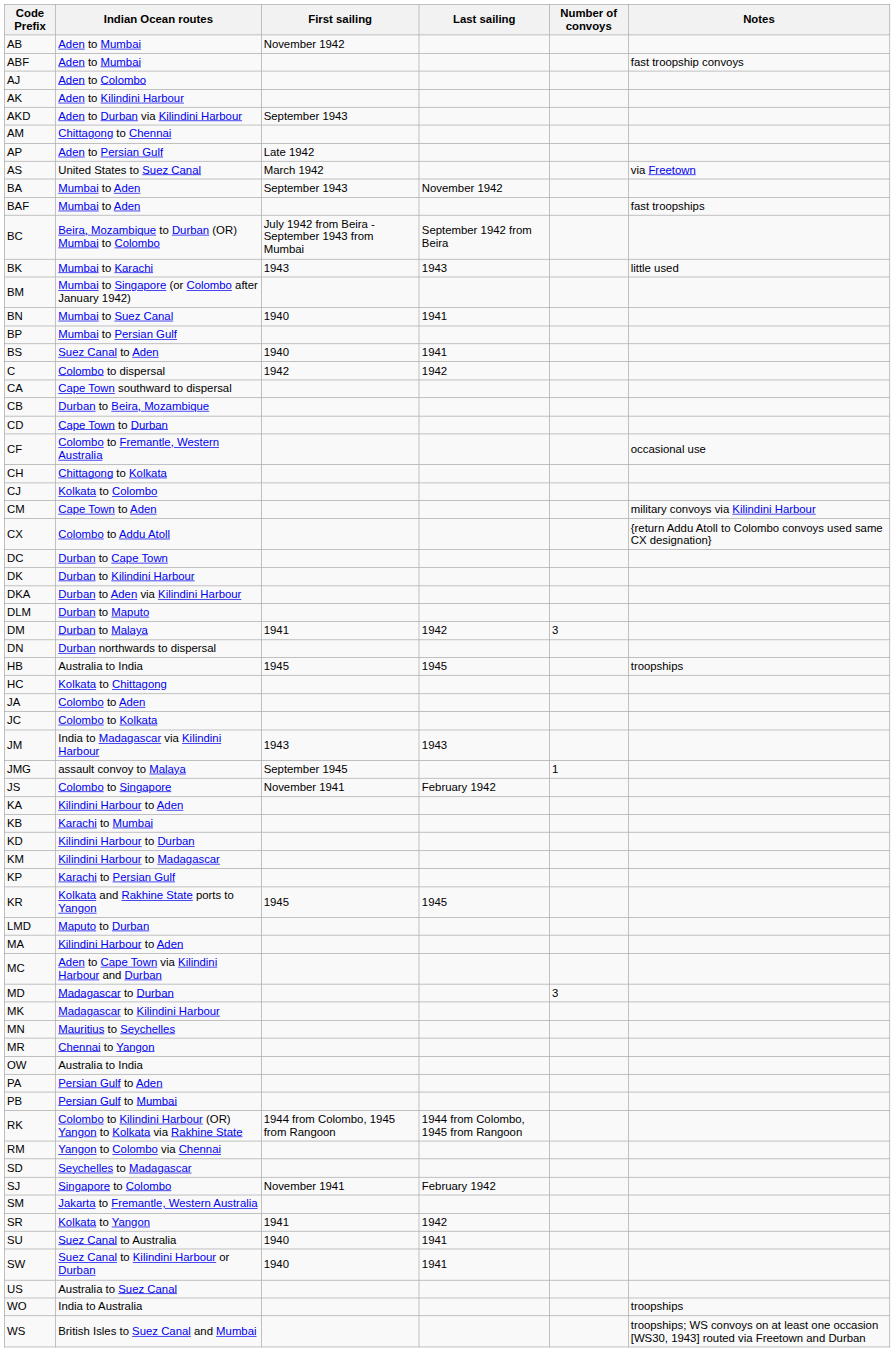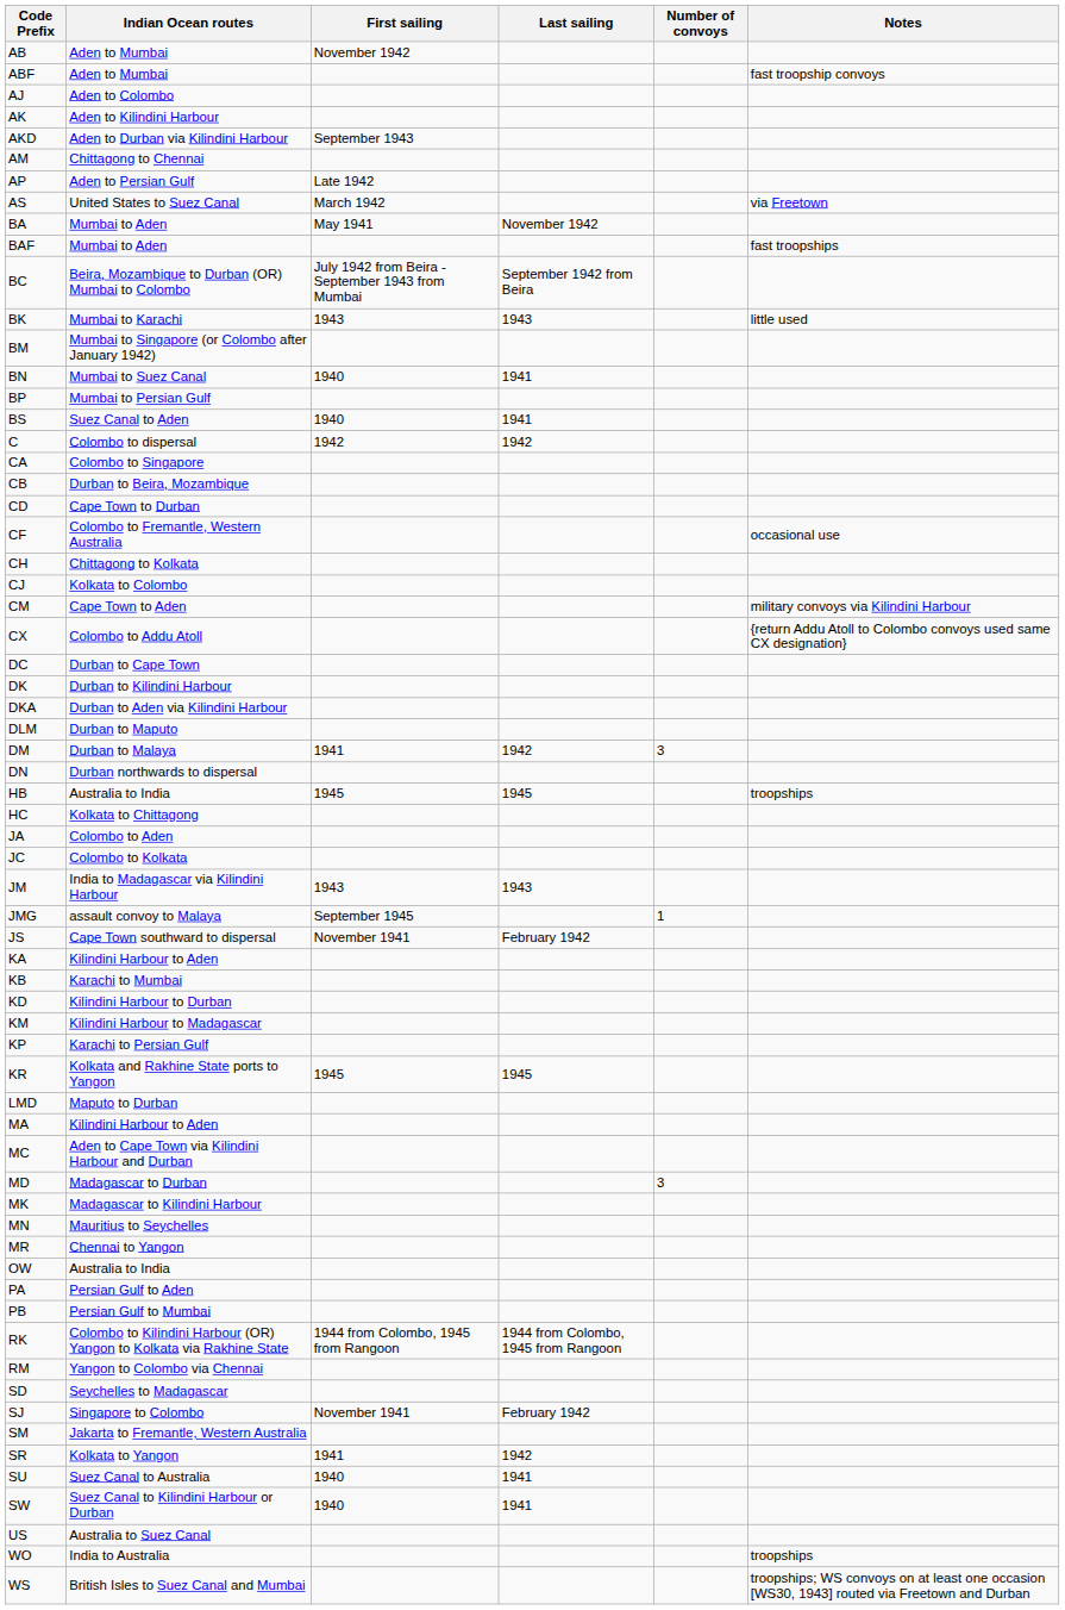 <table class="wikitable">
 <tr>
 <th>Code Prefix</th>
 <th>Indian Ocean routes</th>
 <th>First sailing</th>
 <th>Last sailing</th>
 <th>Number of convoys</th>
 <th>Notes</th>
 </tr>
 <tr>
 <td>AB</td>
 <td><a href='#'>Aden</a> to <a href='#'>Mumbai</a></td>
 <td>November 1942</td>
 <td></td>
 <td></td>
 <td></td>
 </tr>
 <tr>
 <td>ABF</td>
 <td><a href='#'>Aden</a> to <a href='#'>Mumbai</a></td>
 <td></td>
 <td></td>
 <td></td>
 <td>fast troopship convoys</td>
 </tr>
 <tr>
 <td>AJ</td>
 <td><a href='#'>Aden</a> to <a href='#'>Colombo</a></td>
 <td></td>
 <td></td>
 <td></td>
 <td></td>
 </tr>
 <tr>
 <td>AK</td>
 <td><a href='#'>Aden</a> to <a href='#'>Kilindini Harbour</a></td>
 <td></td>
 <td></td>
 <td></td>
 <td></td>
 </tr>
 <tr>
 <td>AKD</td>
 <td><a href='#'>Aden</a> to <a href='#'>Durban</a> via <a href='#'>Kilindini Harbour</a></td>
 <td>September 1943</td>
 <td></td>
 <td></td>
 <td></td>
 </tr>
 <tr>
 <td>AM</td>
 <td><a href='#'>Chittagong</a> to <a href='#'>Chennai</a></td>
 <td></td>
 <td></td>
 <td></td>
 <td></td>
 </tr>
 <tr>
 <td>AP</td>
 <td><a href='#'>Aden</a> to <a href='#'>Persian Gulf</a></td>
 <td>Late 1942</td>
 <td></td>
 <td></td>
 <td></td>
 </tr>
 <tr>
 <td>AS</td>
 <td>United States to <a href='#'>Suez Canal</a></td>
 <td>March 1942</td>
 <td></td>
 <td></td>
 <td>via <a href='#'>Freetown</a></td>
 </tr>
 <tr>
 <td>BA</td>
 <td><a href='#'>Mumbai</a> to <a href='#'>Aden</a></td>
-<td>September 1943</td>
+<td>May 1941</td>
 <td>November 1942</td>
 <td></td>
 <td></td>
 </tr>
 <tr>
 <td>BAF</td>
 <td><a href='#'>Mumbai</a> to <a href='#'>Aden</a></td>
 <td></td>
 <td></td>
 <td></td>
 <td>fast troopships</td>
 </tr>
 <tr>
 <td>BC</td>
 <td><a href='#'>Beira, Mozambique</a> to <a href='#'>Durban</a> (OR) <a href='#'>Mumbai</a> to <a href='#'>Colombo</a></td>
 <td>July 1942 from Beira - September 1943 from Mumbai</td>
 <td>September 1942 from Beira</td>
 <td></td>
 <td></td>
 </tr>
 <tr>
 <td>BK</td>
 <td><a href='#'>Mumbai</a> to <a href='#'>Karachi</a></td>
 <td>1943</td>
 <td>1943</td>
 <td></td>
 <td>little used</td>
 </tr>
 <tr>
 <td>BM</td>
 <td><a href='#'>Mumbai</a> to <a href='#'>Singapore</a> (or <a href='#'>Colombo</a> after January 1942)</td>
 <td></td>
 <td></td>
 <td></td>
 <td></td>
 </tr>
 <tr>
 <td>BN</td>
 <td><a href='#'>Mumbai</a> to <a href='#'>Suez Canal</a></td>
 <td>1940</td>
 <td>1941</td>
 <td></td>
 <td></td>
 </tr>
 <tr>
 <td>BP</td>
 <td><a href='#'>Mumbai</a> to <a href='#'>Persian Gulf</a></td>
 <td></td>
 <td></td>
 <td></td>
 <td></td>
 </tr>
 <tr>
 <td>BS</td>
 <td><a href='#'>Suez Canal</a> to <a href='#'>Aden</a></td>
 <td>1940</td>
 <td>1941</td>
 <td></td>
 <td></td>
 </tr>
 <tr>
 <td>C</td>
 <td><a href='#'>Colombo</a> to dispersal</td>
 <td>1942</td>
 <td>1942</td>
 <td></td>
 <td></td>
 </tr>
 <tr>
 <td>CA</td>
-<td><a href='#'>Cape Town</a> southward to dispersal</td>
+<td><a href='#'>Colombo</a> to <a href='#'>Singapore</a></td>
 <td></td>
 <td></td>
 <td></td>
 <td></td>
 </tr>
 <tr>
 <td>CB</td>
 <td><a href='#'>Durban</a> to <a href='#'>Beira, Mozambique</a></td>
 <td></td>
 <td></td>
 <td></td>
 <td></td>
 </tr>
 <tr>
 <td>CD</td>
 <td><a href='#'>Cape Town</a> to <a href='#'>Durban</a></td>
 <td></td>
 <td></td>
 <td></td>
 <td></td>
 </tr>
 <tr>
 <td>CF</td>
 <td><a href='#'>Colombo</a> to <a href='#'>Fremantle, Western Australia</a></td>
 <td></td>
 <td></td>
 <td></td>
 <td>occasional use</td>
 </tr>
 <tr>
 <td>CH</td>
 <td><a href='#'>Chittagong</a> to <a href='#'>Kolkata</a></td>
 <td></td>
 <td></td>
 <td></td>
 <td></td>
 </tr>
 <tr>
 <td>CJ</td>
 <td><a href='#'>Kolkata</a> to <a href='#'>Colombo</a></td>
 <td></td>
 <td></td>
 <td></td>
 <td></td>
 </tr>
 <tr>
 <td>CM</td>
 <td><a href='#'>Cape Town</a> to <a href='#'>Aden</a></td>
 <td></td>
 <td></td>
 <td></td>
 <td>military convoys via <a href='#'>Kilindini Harbour</a></td>
 </tr>
 <tr>
 <td>CX</td>
 <td><a href='#'>Colombo</a> to <a href='#'>Addu Atoll</a></td>
 <td></td>
 <td></td>
 <td></td>
 <td>{return Addu Atoll to Colombo convoys used same CX designation}</td>
 </tr>
 <tr>
 <td>DC</td>
 <td><a href='#'>Durban</a> to <a href='#'>Cape Town</a></td>
 <td></td>
 <td></td>
 <td></td>
 <td></td>
 </tr>
 <tr>
 <td>DK</td>
 <td><a href='#'>Durban</a> to <a href='#'>Kilindini Harbour</a></td>
 <td></td>
 <td></td>
 <td></td>
 <td></td>
 </tr>
 <tr>
 <td>DKA</td>
 <td><a href='#'>Durban</a> to <a href='#'>Aden</a> via <a href='#'>Kilindini Harbour</a></td>
 <td></td>
 <td></td>
 <td></td>
 <td></td>
 </tr>
 <tr>
 <td>DLM</td>
 <td><a href='#'>Durban</a> to <a href='#'>Maputo</a></td>
 <td></td>
 <td></td>
 <td></td>
 <td></td>
 </tr>
 <tr>
 <td>DM</td>
 <td><a href='#'>Durban</a> to <a href='#'>Malaya</a></td>
 <td>1941</td>
 <td>1942</td>
 <td>3</td>
 <td></td>
 </tr>
 <tr>
 <td>DN</td>
 <td><a href='#'>Durban</a> northwards to dispersal</td>
 <td></td>
 <td></td>
 <td></td>
 <td></td>
 </tr>
 <tr>
 <td>HB</td>
 <td>Australia to India</td>
 <td>1945</td>
 <td>1945</td>
 <td></td>
 <td>troopships</td>
 </tr>
 <tr>
 <td>HC</td>
 <td><a href='#'>Kolkata</a> to <a href='#'>Chittagong</a></td>
 <td></td>
 <td></td>
 <td></td>
 <td></td>
 </tr>
 <tr>
 <td>JA</td>
 <td><a href='#'>Colombo</a> to <a href='#'>Aden</a></td>
 <td></td>
 <td></td>
 <td></td>
 <td></td>
 </tr>
 <tr>
 <td>JC</td>
 <td><a href='#'>Colombo</a> to <a href='#'>Kolkata</a></td>
 <td></td>
 <td></td>
 <td></td>
 <td></td>
 </tr>
 <tr>
 <td>JM</td>
 <td>India to <a href='#'>Madagascar</a> via <a href='#'>Kilindini Harbour</a></td>
 <td>1943</td>
 <td>1943</td>
 <td></td>
 <td></td>
 </tr>
 <tr>
 <td>JMG</td>
 <td>assault convoy to <a href='#'>Malaya</a></td>
 <td>September 1945</td>
 <td></td>
 <td>1</td>
 <td></td>
 </tr>
 <tr>
 <td>JS</td>
-<td><a href='#'>Colombo</a> to <a href='#'>Singapore</a></td>
+<td><a href='#'>Cape Town</a> southward to dispersal</td>
 <td>November 1941</td>
 <td>February 1942</td>
 <td></td>
 <td></td>
 </tr>
 <tr>
 <td>KA</td>
 <td><a href='#'>Kilindini Harbour</a> to <a href='#'>Aden</a></td>
 <td></td>
 <td></td>
 <td></td>
 <td></td>
 </tr>
 <tr>
 <td>KB</td>
 <td><a href='#'>Karachi</a> to <a href='#'>Mumbai</a></td>
 <td></td>
 <td></td>
 <td></td>
 <td></td>
 </tr>
 <tr>
 <td>KD</td>
 <td><a href='#'>Kilindini Harbour</a> to <a href='#'>Durban</a></td>
 <td></td>
 <td></td>
 <td></td>
 <td></td>
 </tr>
 <tr>
 <td>KM</td>
 <td><a href='#'>Kilindini Harbour</a> to <a href='#'>Madagascar</a></td>
 <td></td>
 <td></td>
 <td></td>
 <td></td>
 </tr>
 <tr>
 <td>KP</td>
 <td><a href='#'>Karachi</a> to <a href='#'>Persian Gulf</a></td>
 <td></td>
 <td></td>
 <td></td>
 <td></td>
 </tr>
 <tr>
 <td>KR</td>
 <td><a href='#'>Kolkata</a> and <a href='#'>Rakhine State</a> ports to <a href='#'>Yangon</a></td>
 <td>1945</td>
 <td>1945</td>
 <td></td>
 <td></td>
 </tr>
 <tr>
 <td>LMD</td>
 <td><a href='#'>Maputo</a> to <a href='#'>Durban</a></td>
 <td></td>
 <td></td>
 <td></td>
 <td></td>
 </tr>
 <tr>
 <td>MA</td>
 <td><a href='#'>Kilindini Harbour</a> to <a href='#'>Aden</a></td>
 <td></td>
 <td></td>
 <td></td>
 <td></td>
 </tr>
 <tr>
 <td>MC</td>
 <td><a href='#'>Aden</a> to <a href='#'>Cape Town</a> via <a href='#'>Kilindini Harbour</a> and <a href='#'>Durban</a></td>
 <td></td>
 <td></td>
 <td></td>
 <td></td>
 </tr>
 <tr>
 <td>MD</td>
 <td><a href='#'>Madagascar</a> to <a href='#'>Durban</a></td>
 <td></td>
 <td></td>
 <td>3</td>
 <td></td>
 </tr>
 <tr>
 <td>MK</td>
 <td><a href='#'>Madagascar</a> to <a href='#'>Kilindini Harbour</a></td>
 <td></td>
 <td></td>
 <td></td>
 <td></td>
 </tr>
 <tr>
 <td>MN</td>
 <td><a href='#'>Mauritius</a> to <a href='#'>Seychelles</a></td>
 <td></td>
 <td></td>
 <td></td>
 <td></td>
 </tr>
 <tr>
 <td>MR</td>
 <td><a href='#'>Chennai</a> to <a href='#'>Yangon</a></td>
 <td></td>
 <td></td>
 <td></td>
 <td></td>
 </tr>
 <tr>
 <td>OW</td>
 <td>Australia to India</td>
 <td></td>
 <td></td>
 <td></td>
 <td></td>
 </tr>
 <tr>
 <td>PA</td>
 <td><a href='#'>Persian Gulf</a> to <a href='#'>Aden</a></td>
 <td></td>
 <td></td>
 <td></td>
 <td></td>
 </tr>
 <tr>
 <td>PB</td>
 <td><a href='#'>Persian Gulf</a> to <a href='#'>Mumbai</a></td>
 <td></td>
 <td></td>
 <td></td>
 <td></td>
 </tr>
 <tr>
 <td>RK</td>
 <td><a href='#'>Colombo</a> to <a href='#'>Kilindini Harbour</a> (OR) <a href='#'>Yangon</a> to <a href='#'>Kolkata</a> via <a href='#'>Rakhine State</a></td>
 <td>1944 from Colombo, 1945 from Rangoon</td>
 <td>1944 from Colombo, 1945 from Rangoon</td>
 <td></td>
 <td></td>
 </tr>
 <tr>
 <td>RM</td>
 <td><a href='#'>Yangon</a> to <a href='#'>Colombo</a> via <a href='#'>Chennai</a></td>
 <td></td>
 <td></td>
 <td></td>
 <td></td>
 </tr>
 <tr>
 <td>SD</td>
 <td><a href='#'>Seychelles</a> to <a href='#'>Madagascar</a></td>
 <td></td>
 <td></td>
 <td></td>
 <td></td>
 </tr>
 <tr>
 <td>SJ</td>
 <td><a href='#'>Singapore</a> to <a href='#'>Colombo</a></td>
 <td>November 1941</td>
 <td>February 1942</td>
 <td></td>
 <td></td>
 </tr>
 <tr>
 <td>SM</td>
 <td><a href='#'>Jakarta</a> to <a href='#'>Fremantle, Western Australia</a></td>
 <td></td>
 <td></td>
 <td></td>
 <td></td>
 </tr>
 <tr>
 <td>SR</td>
 <td><a href='#'>Kolkata</a> to <a href='#'>Yangon</a></td>
 <td>1941</td>
 <td>1942</td>
 <td></td>
 <td></td>
 </tr>
 <tr>
 <td>SU</td>
 <td><a href='#'>Suez Canal</a> to Australia</td>
 <td>1940</td>
 <td>1941</td>
 <td></td>
 <td></td>
 </tr>
 <tr>
 <td>SW</td>
 <td><a href='#'>Suez Canal</a> to <a href='#'>Kilindini Harbour</a> or <a href='#'>Durban</a></td>
 <td>1940</td>
 <td>1941</td>
 <td></td>
 <td></td>
 </tr>
 <tr>
 <td>US</td>
 <td>Australia to <a href='#'>Suez Canal</a></td>
 <td></td>
 <td></td>
 <td></td>
 <td></td>
 </tr>
 <tr>
 <td>WO</td>
 <td>India to Australia</td>
 <td></td>
 <td></td>
 <td></td>
 <td>troopships</td>
 </tr>
 <tr>
 <td>WS</td>
 <td>British Isles to <a href='#'>Suez Canal</a> and <a href='#'>Mumbai</a></td>
 <td></td>
 <td></td>
 <td></td>
 <td>troopships; WS convoys on at least one occasion [WS30, 1943] routed via Freetown and Durban</td>
 </tr>
 </table>
